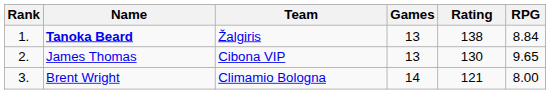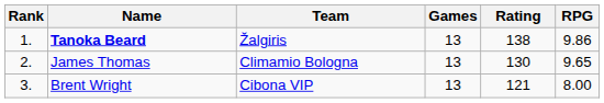 <table class="wikitable sortable" style="text-align: center;">
 <tr>
 <th>Rank</th>
 <th width=200>Name</th>
 <th width=200>Team</th>
 <th>Games</th>
 <th width=75>Rating</th>
 <th width=40>RPG</th>
 </tr>
 <tr>
 <td>1.</td>
 <td align="left"> <strong><a href='#'>Tanoka Beard</a></strong></td>
 <td align="left"> <a href='#'>Žalgiris</a></td>
 <td>13</td>
 <td>138</td>
-<td>8.84</td>
+<td>9.86</td>
 </tr>
 <tr>
 <td>2.</td>
 <td align="left"> <a href='#'>James Thomas</a></td>
-<td align="left"> <a href='#'>Cibona VIP</a></td>
+<td align="left"> <a href='#'>Climamio Bologna</a></td>
 <td>13</td>
 <td>130</td>
 <td>9.65</td>
 </tr>
 <tr>
 <td>3.</td>
 <td align="left"> <a href='#'>Brent Wright</a></td>
-<td align="left"> <a href='#'>Climamio Bologna</a></td>
-<td>14</td>
+<td align="left"> <a href='#'>Cibona VIP</a></td>
+<td>13</td>
 <td>121</td>
 <td>8.00</td>
 </tr>
 </table>
